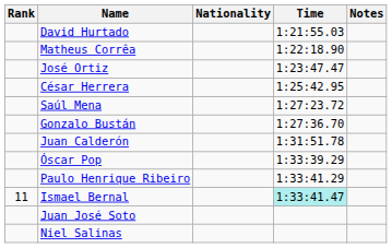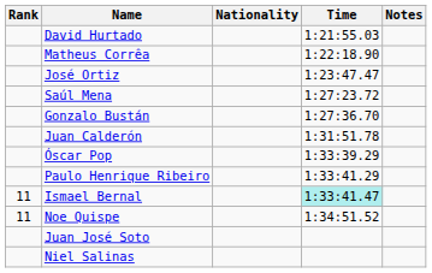 <table class="wikitable sortable" style="text-align:center;font-size:95%">
 <tr>
 <th>Rank</th>
 <th>Name</th>
 <th>Nationality</th>
 <th>Time</th>
 <th>Notes</th>
 </tr>
 <tr>
 <td></td>
 <td align=left><a href='#'>David Hurtado</a></td>
 <td align=left></td>
 <td>1:21:55.03</td>
 <td></td>
 </tr>
 <tr>
 <td></td>
 <td align=left><a href='#'>Matheus Corrêa</a></td>
 <td align=left></td>
 <td>1:22:18.90</td>
 <td></td>
 </tr>
 <tr>
 <td></td>
 <td align=left><a href='#'>José Ortiz</a></td>
 <td align=left></td>
 <td>1:23:47.47</td>
-<td></td>
-</tr>
-<tr>
-<td></td>
-<td align=left><a href='#'>César Herrera</a></td>
-<td align=left></td>
-<td>1:25:42.95</td>
 <td></td>
 </tr>
 <tr>
 <td></td>
 <td align=left><a href='#'>Saúl Mena</a></td>
 <td align=left></td>
 <td>1:27:23.72</td>
 <td></td>
 </tr>
 <tr>
 <td></td>
 <td align=left><a href='#'>Gonzalo Bustán</a></td>
 <td align=left></td>
 <td>1:27:36.70</td>
 <td></td>
 </tr>
 <tr>
 <td></td>
 <td align=left><a href='#'>Juan Calderón</a></td>
 <td align=left></td>
 <td>1:31:51.78</td>
 <td></td>
 </tr>
 <tr>
 <td></td>
 <td align=left><a href='#'>Óscar Pop</a></td>
 <td align=left></td>
 <td>1:33:39.29</td>
 <td></td>
 </tr>
 <tr>
 <td></td>
 <td align=left><a href='#'>Paulo Henrique Ribeiro</a></td>
 <td align=left></td>
 <td>1:33:41.29</td>
 <td></td>
 </tr>
 <tr>
 <td>11</td>
 <td align=left><a href='#'>Ismael Bernal</a></td>
 <td align=left></td>
 <td style="background: paleturquoise;">1:33:41.47</td>
 <td></td>
 </tr>
 <tr>
+<td>11</td>
+<td align=left><a href='#'>Noe Quispe</a></td>
+<td align=left></td>
+<td>1:34:51.52</td>
+<td></td>
+</tr>
+<tr>
 <td></td>
 <td align=left><a href='#'>Juan José Soto</a></td>
 <td align=left></td>
 <td></td>
 <td></td>
 </tr>
 <tr>
 <td></td>
 <td align=left><a href='#'>Niel Salinas</a></td>
 <td align=left></td>
 <td></td>
 <td></td>
 </tr>
 </table>
